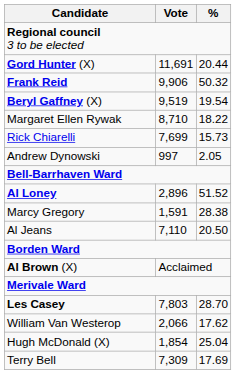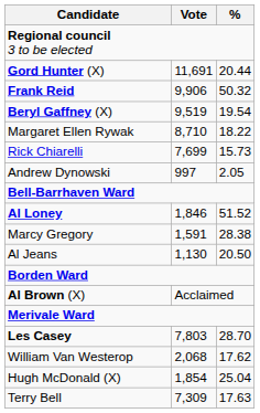 <table class="wikitable">
 <tr>
 <th bgcolor="#DDDDFF" width="200px">Candidate</th>
 <th bgcolor="#DDDDFF">Vote</th>
 <th bgcolor="#DDDDFF">%</th>
 </tr>
 <tr>
 <td colspan="4"><strong>Regional council</strong> <br> <em>3 to be elected</em></td>
 </tr>
 <tr>
 <td><strong><a href='#'>Gord Hunter</a></strong> (X)</td>
 <td>11,691</td>
 <td>20.44</td>
 </tr>
 <tr>
 <td><strong><a href='#'>Frank Reid</a></strong></td>
 <td>9,906</td>
 <td>50.32</td>
 </tr>
 <tr>
 <td><strong><a href='#'>Beryl Gaffney</a></strong> (X)</td>
 <td>9,519</td>
 <td>19.54</td>
 </tr>
 <tr>
 <td>Margaret Ellen Rywak</td>
 <td>8,710</td>
 <td>18.22</td>
 </tr>
 <tr>
 <td><a href='#'>Rick Chiarelli</a></td>
 <td>7,699</td>
 <td>15.73</td>
 </tr>
 <tr>
 <td>Andrew Dynowski</td>
 <td>997</td>
 <td>2.05</td>
 </tr>
 <tr>
 <td colspan="4"><strong><a href='#'>Bell-Barrhaven Ward</a></strong></td>
 </tr>
 <tr>
 <td><strong><a href='#'>Al Loney</a></strong></td>
-<td>2,896</td>
+<td>1,846</td>
 <td>51.52</td>
 </tr>
 <tr>
 <td>Marcy Gregory</td>
 <td>1,591</td>
 <td>28.38</td>
 </tr>
 <tr>
 <td>Al Jeans</td>
-<td>7,110</td>
+<td>1,130</td>
 <td>20.50</td>
 </tr>
 <tr>
 <td colspan="4"><strong><a href='#'>Borden Ward</a></strong></td>
 </tr>
 <tr>
 <td><strong>Al Brown</strong> (X)</td>
 <td colspan="2">Acclaimed</td>
 </tr>
 <tr>
 <td colspan="4"><strong><a href='#'>Merivale Ward</a></strong></td>
 </tr>
 <tr>
 <td><strong>Les Casey</strong></td>
 <td>7,803</td>
 <td>28.70</td>
 </tr>
 <tr>
 <td>William Van Westerop</td>
-<td>2,066</td>
+<td>2,068</td>
 <td>17.62</td>
 </tr>
 <tr>
 <td>Hugh McDonald (X)</td>
 <td>1,854</td>
 <td>25.04</td>
 </tr>
 <tr>
 <td>Terry Bell</td>
 <td>7,309</td>
-<td>17.69</td>
+<td>17.63</td>
 </tr>
 </table>
